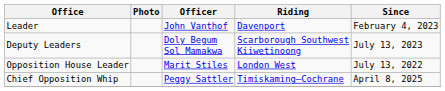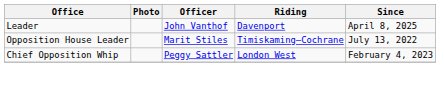 <table class="wikitable">
 <tr>
 <th>Office</th>
 <th>Photo</th>
 <th>Officer</th>
 <th>Riding</th>
 <th>Since</th>
 </tr>
 <tr>
 <td>Leader</td>
 <td></td>
 <td><a href='#'>John Vanthof</a></td>
 <td><a href='#'>Davenport</a></td>
-<td>February 4, 2023</td>
-</tr>
-<tr>
-<td>Deputy Leaders</td>
-<td><br></td>
-<td><a href='#'>Doly Begum</a><br><a href='#'>Sol Mamakwa</a></td>
-<td><a href='#'>Scarborough Southwest</a><br><a href='#'>Kiiwetinoong</a></td>
-<td>July 13, 2023</td>
+<td>April 8, 2025</td>
 </tr>
 <tr>
 <td>Opposition House Leader</td>
 <td></td>
 <td><a href='#'>Marit Stiles</a></td>
-<td><a href='#'>London West</a></td>
+<td><a href='#'>Timiskaming—Cochrane</a></td>
 <td>July 13, 2022</td>
 </tr>
 <tr>
 <td>Chief Opposition Whip</td>
 <td></td>
 <td><a href='#'>Peggy Sattler</a></td>
-<td><a href='#'>Timiskaming—Cochrane</a></td>
-<td>April 8, 2025</td>
+<td><a href='#'>London West</a></td>
+<td>February 4, 2023</td>
 </tr>
 <tr>
 </tr>
 </table>
